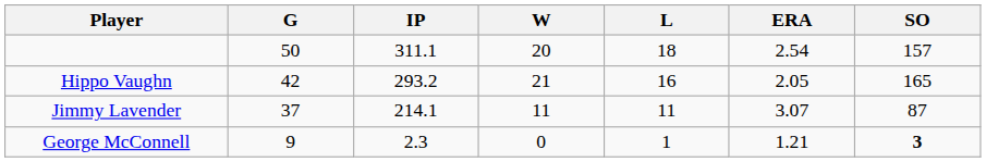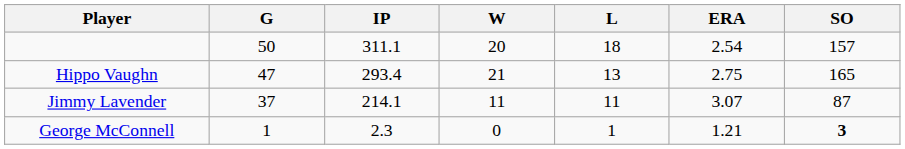 <table class="wikitable sortable">
 <tr>
 <th bgcolor="#DDDDFF" width="16%">Player</th>
 <th bgcolor="#DDDDFF" width="9%">G</th>
 <th bgcolor="#DDDDFF" width="9%">IP</th>
 <th bgcolor="#DDDDFF" width="9%">W</th>
 <th bgcolor="#DDDDFF" width="9%">L</th>
 <th bgcolor="#DDDDFF" width="9%">ERA</th>
 <th bgcolor="#DDDDFF" width="9%">SO</th>
 </tr>
 <tr align="center">
 <td></td>
 <td>50</td>
 <td>311.1</td>
 <td>20</td>
 <td>18</td>
 <td>2.54</td>
 <td>157</td>
 </tr>
 <tr align="center">
 <td><a href='#'>Hippo Vaughn</a></td>
-<td>42</td>
-<td>293.2</td>
+<td>47</td>
+<td>293.4</td>
 <td>21</td>
-<td>16</td>
-<td>2.05</td>
+<td>13</td>
+<td>2.75</td>
 <td>165</td>
 </tr>
 <tr align=center>
 <td><a href='#'>Jimmy Lavender</a></td>
 <td>37</td>
 <td>214.1</td>
 <td>11</td>
 <td>11</td>
 <td>3.07</td>
 <td>87</td>
 </tr>
 <tr align=center>
 <td><a href='#'>George McConnell</a></td>
-<td>9</td>
+<td>1</td>
 <td>2.3</td>
 <td>0</td>
 <td>1</td>
 <td>1.21</td>
 <td><strong>3</strong></td>
 </tr>
 </table>
